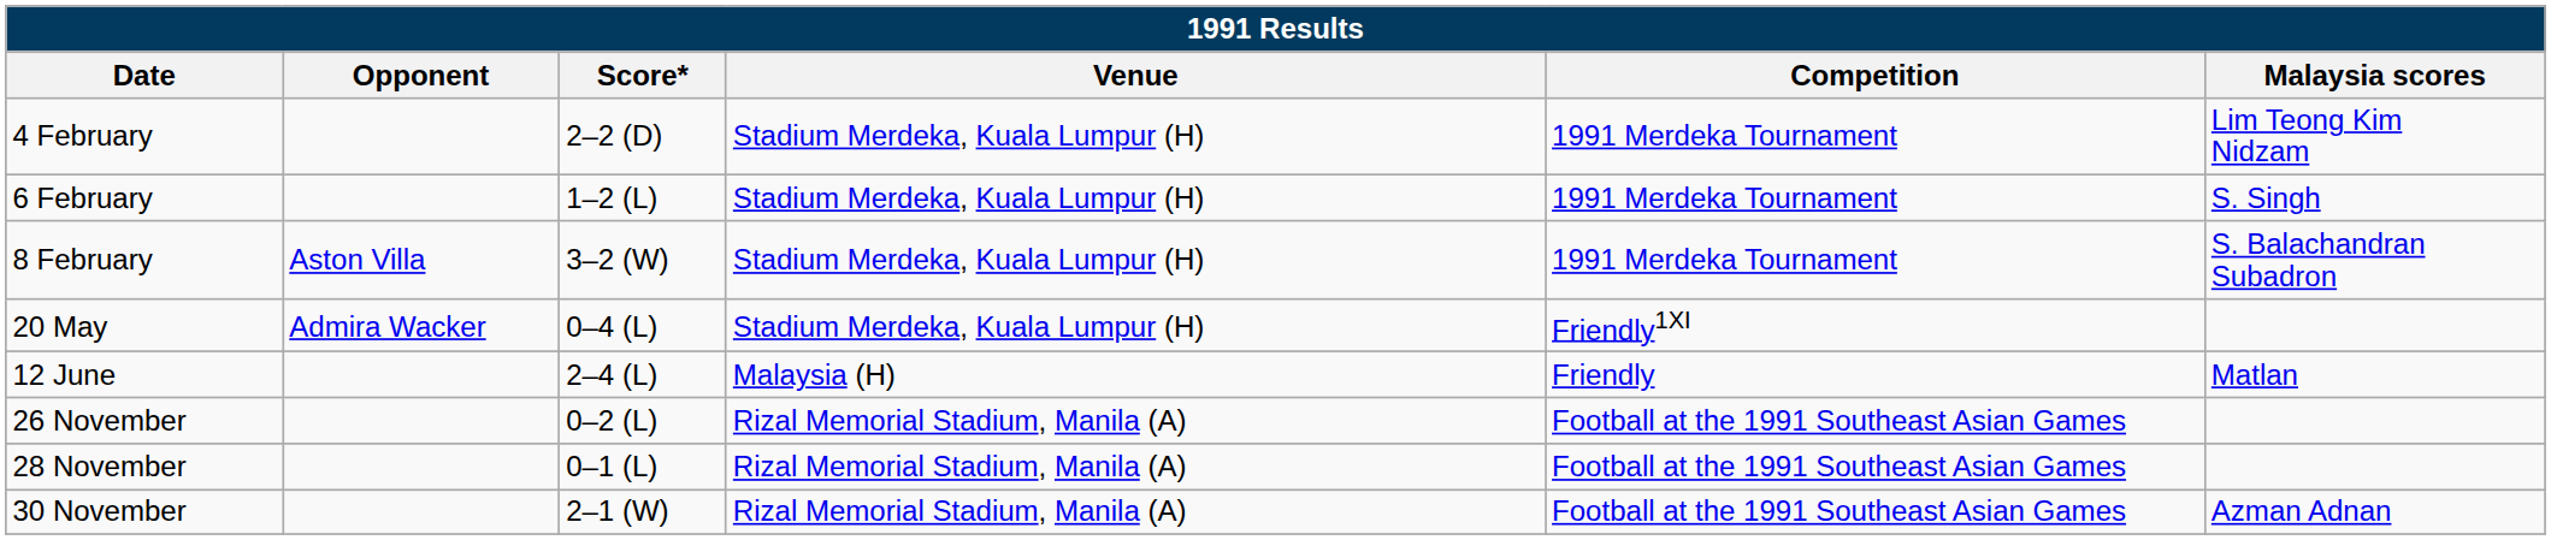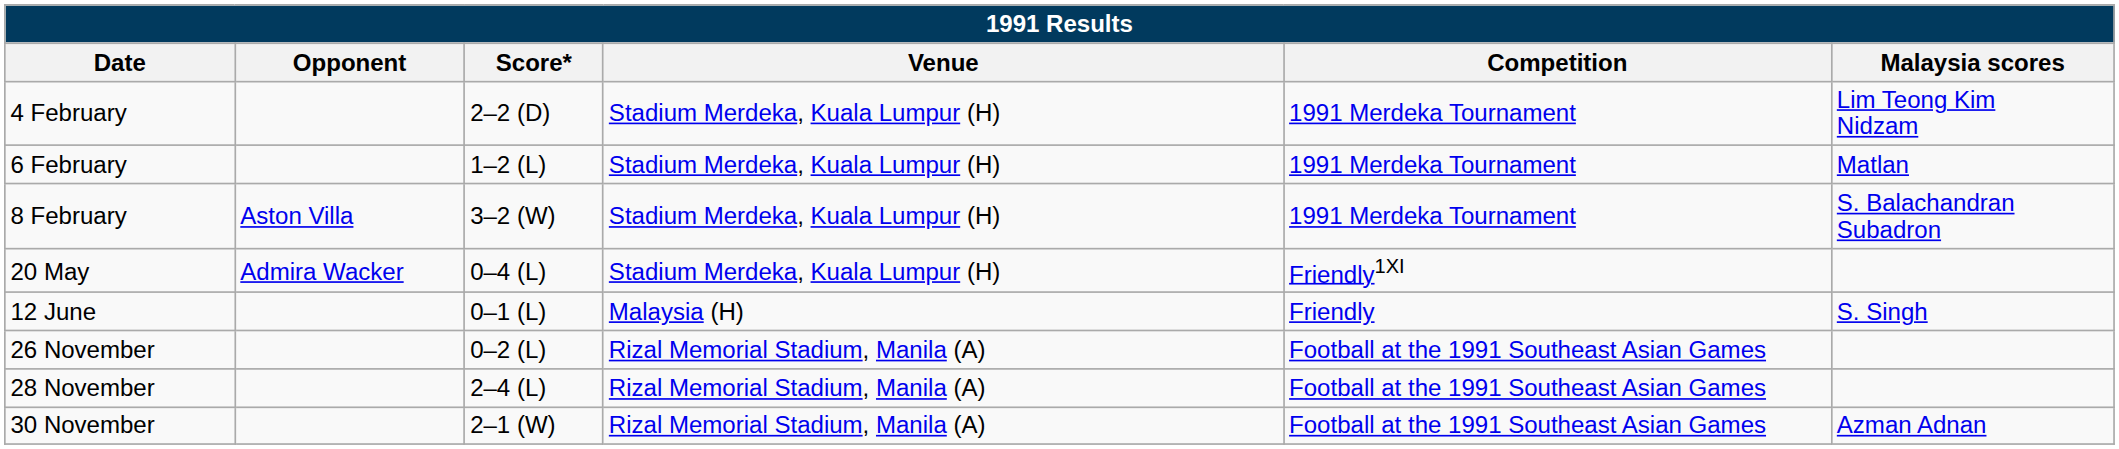 <table class="wikitable" width=100% style="text-align:left;font-size:90%;">
 <tr>
 <th colspan=9 style="background: #013A5E; color: #FFFFFF;">1991 Results</th>
 </tr>
 <tr>
 <th width=80>Date</th>
 <th width=80>Opponent</th>
 <th width=20>Score*</th>
 <th width=250>Venue</th>
 <th width=200>Competition</th>
 <th width=100>Malaysia scores</th>
 </tr>
 <tr>
 <td>4 February</td>
 <td></td>
 <td>2–2 (D)</td>
 <td><a href='#'>Stadium Merdeka</a>, <a href='#'>Kuala Lumpur</a> (H)</td>
 <td><a href='#'>1991 Merdeka Tournament</a></td>
 <td><a href='#'>Lim Teong Kim</a> <br><a href='#'>Nidzam</a> </td>
 </tr>
 <tr>
 <td>6 February</td>
 <td></td>
 <td>1–2 (L)</td>
 <td><a href='#'>Stadium Merdeka</a>, <a href='#'>Kuala Lumpur</a> (H)</td>
 <td><a href='#'>1991 Merdeka Tournament</a></td>
-<td><a href='#'>S. Singh</a> </td>
+<td><a href='#'>Matlan</a> </td>
 </tr>
 <tr>
 <td>8 February</td>
 <td> <a href='#'>Aston Villa</a></td>
 <td>3–2 (W)</td>
 <td><a href='#'>Stadium Merdeka</a>, <a href='#'>Kuala Lumpur</a> (H)</td>
 <td><a href='#'>1991 Merdeka Tournament</a></td>
 <td><a href='#'>S. Balachandran</a> <br><a href='#'>Subadron</a> </td>
 </tr>
 <tr>
 <td>20 May</td>
 <td> <a href='#'>Admira Wacker</a></td>
 <td>0–4 (L)</td>
 <td><a href='#'>Stadium Merdeka</a>, <a href='#'>Kuala Lumpur</a> (H)</td>
 <td><a href='#'>Friendly</a><sup>1XI</sup></td>
 <td></td>
 </tr>
 <tr>
 <td>12 June</td>
 <td></td>
-<td>2–4 (L)</td>
+<td>0–1 (L)</td>
 <td><a href='#'>Malaysia</a> (H)</td>
 <td><a href='#'>Friendly</a></td>
-<td><a href='#'>Matlan</a> </td>
+<td><a href='#'>S. Singh</a> </td>
 </tr>
 <tr>
 <td>26 November</td>
 <td></td>
 <td>0–2 (L)</td>
 <td><a href='#'>Rizal Memorial Stadium</a>, <a href='#'>Manila</a> (A)</td>
 <td><a href='#'>Football at the 1991 Southeast Asian Games</a></td>
 <td></td>
 </tr>
 <tr>
 <td>28 November</td>
 <td></td>
-<td>0–1 (L)</td>
+<td>2–4 (L)</td>
 <td><a href='#'>Rizal Memorial Stadium</a>, <a href='#'>Manila</a> (A)</td>
 <td><a href='#'>Football at the 1991 Southeast Asian Games</a></td>
 <td></td>
 </tr>
 <tr>
 <td>30 November</td>
 <td></td>
 <td>2–1 (W)</td>
 <td><a href='#'>Rizal Memorial Stadium</a>, <a href='#'>Manila</a> (A)</td>
 <td><a href='#'>Football at the 1991 Southeast Asian Games</a></td>
 <td><a href='#'>Azman Adnan</a>  </td>
 </tr>
 </table>
